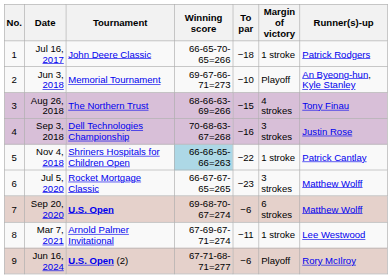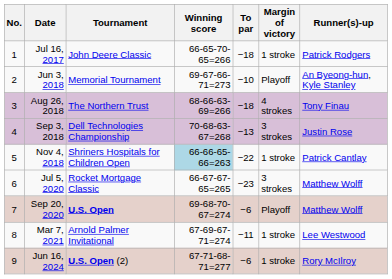 <table class="wikitable notheme" style="font-size:95%;">
 <tr>
 <th>No.</th>
 <th>Date</th>
 <th>Tournament</th>
 <th>Winning score</th>
 <th>To par</th>
 <th>Margin of<br>victory</th>
 <th>Runner(s)-up</th>
 </tr>
 <tr>
 <td align=center>1</td>
 <td align=right>Jul 16, <a href='#'>2017</a></td>
 <td><a href='#'>John Deere Classic</a></td>
 <td align=right>66-65-70-65=266</td>
 <td align=center>−18</td>
 <td>1 stroke</td>
 <td> <a href='#'>Patrick Rodgers</a></td>
 </tr>
 <tr>
 <td align=center>2</td>
 <td align=right>Jun 3, <a href='#'>2018</a></td>
 <td><a href='#'>Memorial Tournament</a></td>
 <td align=right>69-67-66-71=273</td>
 <td align=center>−10</td>
 <td>Playoff</td>
 <td> <a href='#'>An Byeong-hun</a>,  <a href='#'>Kyle Stanley</a></td>
 </tr>
 <tr style="background:thistle; color: black;">
 <td align=center>3</td>
 <td align=right>Aug 26, 2018</td>
 <td><a href='#'>The Northern Trust</a></td>
 <td align=right>68-66-63-69=266</td>
-<td align=center>−15</td>
+<td align=center>−18</td>
 <td>4 strokes</td>
 <td> <a href='#'>Tony Finau</a></td>
 </tr>
 <tr style="background:thistle; color: black;">
 <td align=center>4</td>
 <td align=right>Sep 3, 2018</td>
 <td><a href='#'>Dell Technologies Championship</a></td>
 <td align=right>70-68-63-67=268</td>
-<td align=center>−16</td>
+<td align=center>−13</td>
 <td>3 strokes</td>
 <td> <a href='#'>Justin Rose</a></td>
 </tr>
 <tr>
 <td align=center>5</td>
 <td align=right>Nov 4, <a href='#'>2018</a></td>
 <td><a href='#'>Shriners Hospitals for Children Open</a></td>
 <td align=right style="background: lightblue;">66-66-65-66=263</td>
 <td align=center>−22</td>
 <td>1 stroke</td>
 <td> <a href='#'>Patrick Cantlay</a></td>
 </tr>
 <tr>
 <td align=center>6</td>
 <td align=right>Jul 5, <a href='#'>2020</a></td>
 <td><a href='#'>Rocket Mortgage Classic</a></td>
 <td align=right>66-67-67-65=265</td>
 <td align=center>−23</td>
 <td>3 strokes</td>
 <td> <a href='#'>Matthew Wolff</a></td>
 </tr>
 <tr style="background:#e5d1cb;">
 <td align=center>7</td>
 <td align=right>Sep 20, <a href='#'>2020</a></td>
 <td><strong><a href='#'>U.S. Open</a></strong></td>
 <td align=right>69-68-70-67=274</td>
 <td align=center>−6</td>
-<td>6 strokes</td>
+<td>Playoff</td>
 <td> <a href='#'>Matthew Wolff</a></td>
 </tr>
 <tr>
 <td align=center>8</td>
 <td align=right>Mar 7, <a href='#'>2021</a></td>
 <td><a href='#'>Arnold Palmer Invitational</a></td>
 <td align=right>67-69-67-71=274</td>
 <td align=center>−11</td>
 <td>1 stroke</td>
 <td> <a href='#'>Lee Westwood</a></td>
 </tr>
 <tr style="background:#e5d1cb;">
 <td align=center>9</td>
 <td align=right>Jun 16, <a href='#'>2024</a></td>
 <td><strong><a href='#'>U.S. Open</a></strong> (2)</td>
 <td align=right>67-71-68-71=277</td>
 <td align=center>−6</td>
-<td>Playoff</td>
+<td>1 stroke</td>
 <td> <a href='#'>Rory McIlroy</a></td>
 </tr>
 </table>
